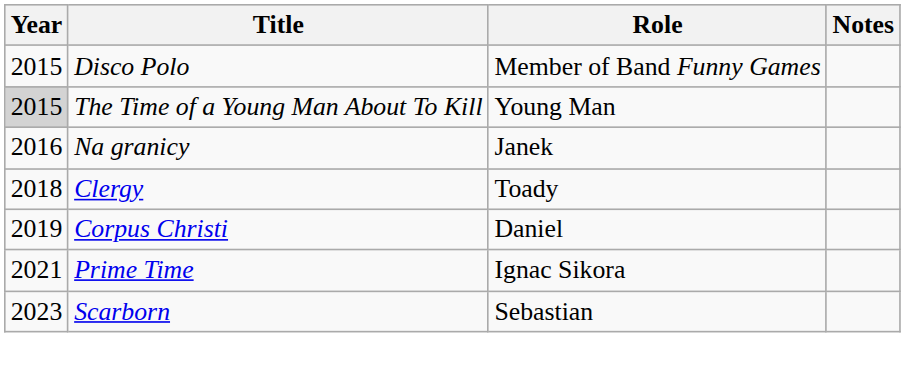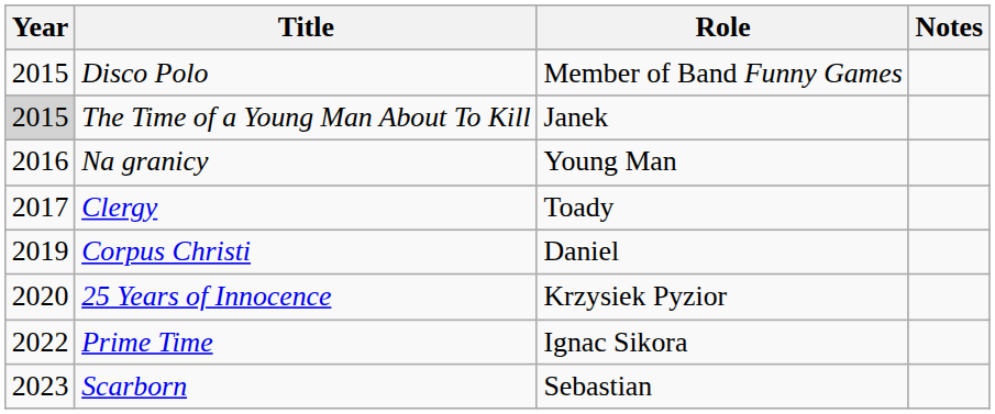 <table class="wikitable sortable">
 <tr>
 <th>Year</th>
 <th>Title</th>
 <th>Role</th>
 <th class="unsortable">Notes</th>
 </tr>
 <tr>
 <td>2015</td>
 <td><em>Disco Polo</em></td>
 <td>Member of Band <em>Funny Games</em></td>
 <td></td>
 </tr>
 <tr>
 <td style="background: lightgrey;">2015</td>
 <td><em>The Time of a Young Man About To Kill</em></td>
-<td>Young Man</td>
+<td>Janek</td>
 <td></td>
 </tr>
 <tr>
 <td>2016</td>
 <td><em>Na granicy</em></td>
-<td>Janek</td>
+<td>Young Man</td>
 <td></td>
 </tr>
 <tr>
-<td>2018</td>
+<td>2017</td>
 <td><em><a href='#'>Clergy</a></em></td>
 <td>Toady</td>
 <td></td>
 </tr>
 <tr>
 <td>2019</td>
 <td><em><a href='#'>Corpus Christi</a></em></td>
 <td>Daniel</td>
 <td></td>
 </tr>
 <tr>
-<td>2021</td>
+<td>2020</td>
+<td><em><a href='#'>25 Years of Innocence</a></em></td>
+<td>Krzysiek Pyzior</td>
+<td></td>
+</tr>
+<tr>
+<td>2022</td>
 <td><em><a href='#'>Prime Time</a></em></td>
 <td>Ignac Sikora</td>
 <td></td>
 </tr>
 <tr>
 <td>2023</td>
 <td><em><a href='#'>Scarborn</a></em></td>
 <td>Sebastian</td>
 <td></td>
 </tr>
 </table>
